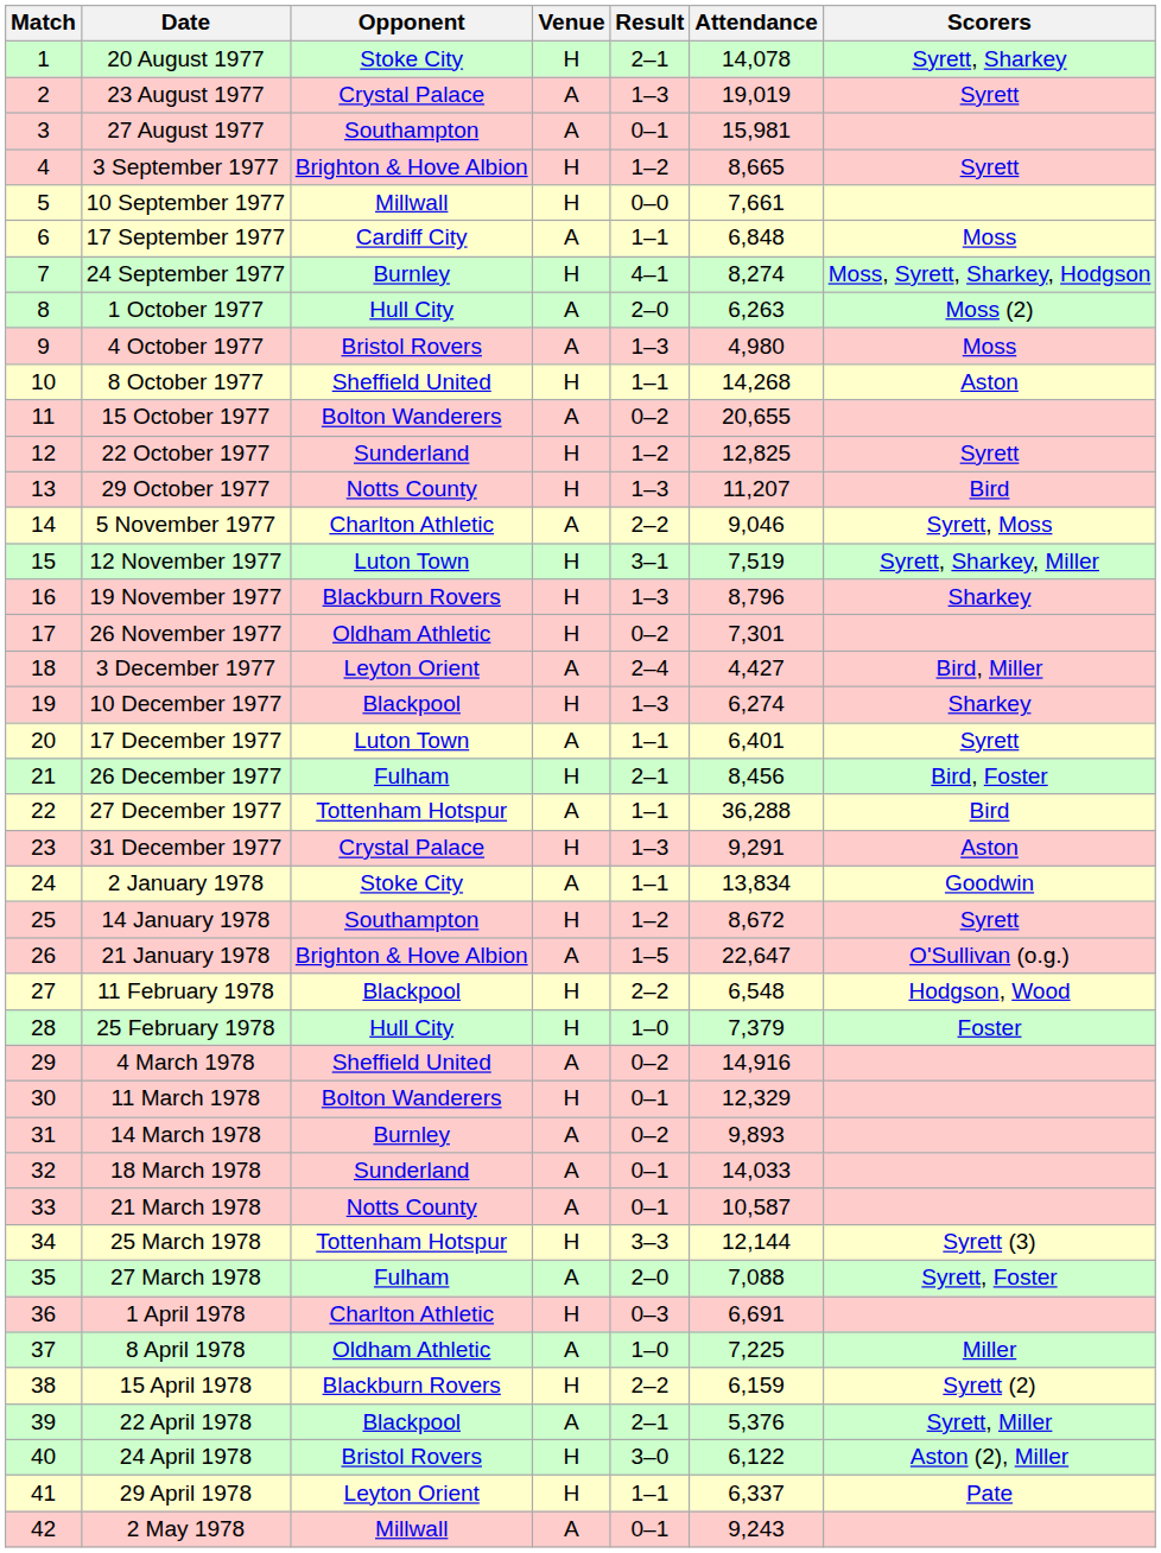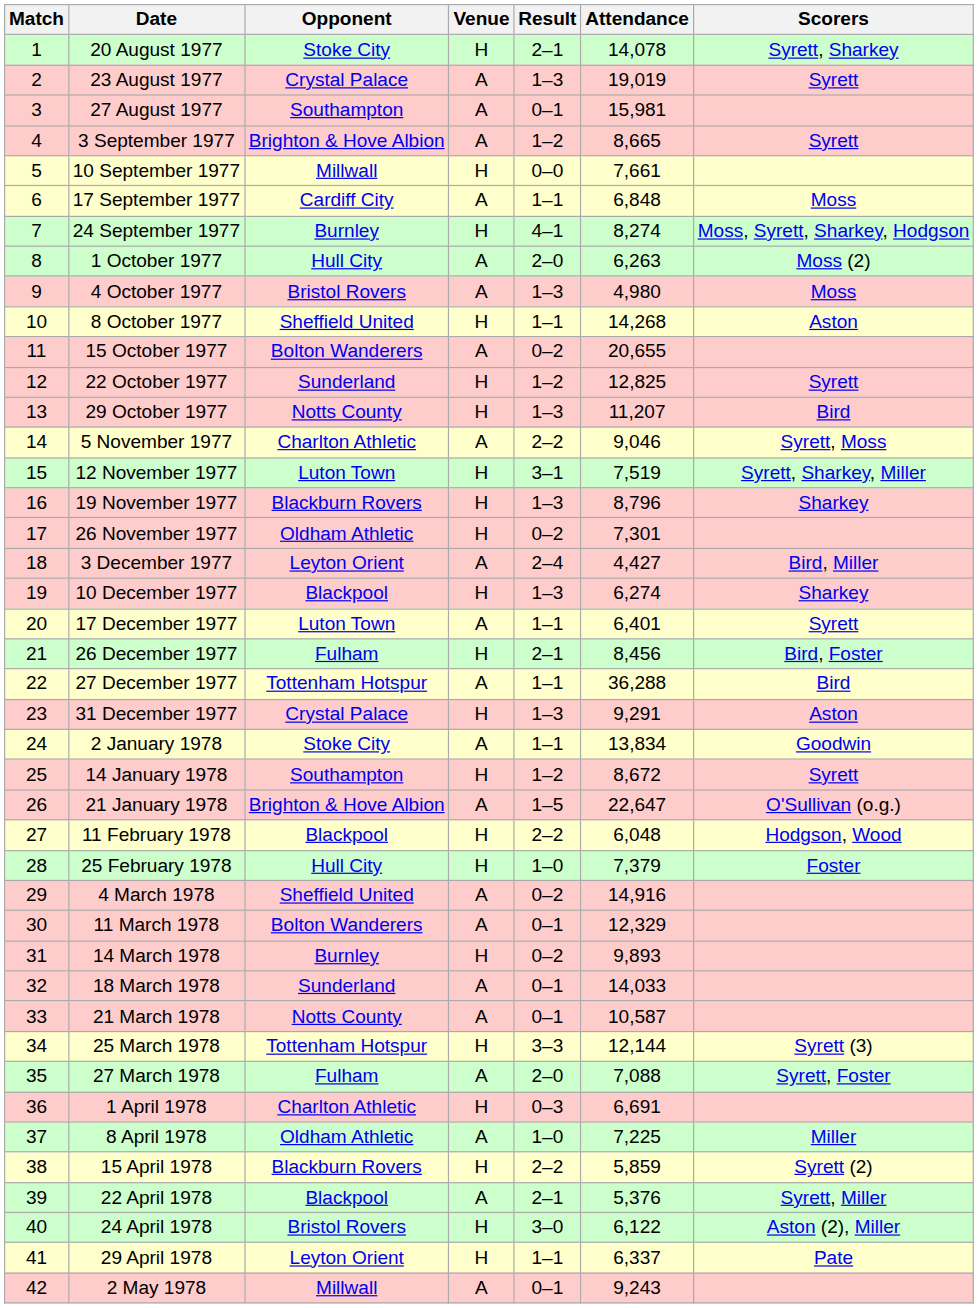 <table class="wikitable" style="font-size:100%; text-align:center">
 <tr>
 <th>Match</th>
 <th>Date</th>
 <th>Opponent</th>
 <th>Venue</th>
 <th>Result</th>
 <th>Attendance</th>
 <th>Scorers</th>
 </tr>
 <tr style="background: #CCFFCC;">
 <td>1</td>
 <td>20 August 1977</td>
 <td><a href='#'>Stoke City</a></td>
 <td>H</td>
 <td>2–1</td>
 <td>14,078</td>
 <td><a href='#'>Syrett</a>, <a href='#'>Sharkey</a></td>
 </tr>
 <tr style="background: #FFCCCC;">
 <td>2</td>
 <td>23 August 1977</td>
 <td><a href='#'>Crystal Palace</a></td>
 <td>A</td>
 <td>1–3</td>
 <td>19,019</td>
 <td><a href='#'>Syrett</a></td>
 </tr>
 <tr style="background: #FFCCCC;">
 <td>3</td>
 <td>27 August 1977</td>
 <td><a href='#'>Southampton</a></td>
 <td>A</td>
 <td>0–1</td>
 <td>15,981</td>
 <td></td>
 </tr>
 <tr style="background: #FFCCCC;">
 <td>4</td>
 <td>3 September 1977</td>
 <td><a href='#'>Brighton & Hove Albion</a></td>
-<td>H</td>
+<td>A</td>
 <td>1–2</td>
 <td>8,665</td>
 <td><a href='#'>Syrett</a></td>
 </tr>
 <tr style="background: #FFFFCC;">
 <td>5</td>
 <td>10 September 1977</td>
 <td><a href='#'>Millwall</a></td>
 <td>H</td>
 <td>0–0</td>
 <td>7,661</td>
 <td></td>
 </tr>
 <tr style="background: #FFFFCC;">
 <td>6</td>
 <td>17 September 1977</td>
 <td><a href='#'>Cardiff City</a></td>
 <td>A</td>
 <td>1–1</td>
 <td>6,848</td>
 <td><a href='#'>Moss</a></td>
 </tr>
 <tr style="background: #CCFFCC;">
 <td>7</td>
 <td>24 September 1977</td>
 <td><a href='#'>Burnley</a></td>
 <td>H</td>
 <td>4–1</td>
 <td>8,274</td>
 <td><a href='#'>Moss</a>, <a href='#'>Syrett</a>, <a href='#'>Sharkey</a>, <a href='#'>Hodgson</a></td>
 </tr>
 <tr style="background: #CCFFCC;">
 <td>8</td>
 <td>1 October 1977</td>
 <td><a href='#'>Hull City</a></td>
 <td>A</td>
 <td>2–0</td>
 <td>6,263</td>
 <td><a href='#'>Moss</a> (2)</td>
 </tr>
 <tr style="background: #FFCCCC;">
 <td>9</td>
 <td>4 October 1977</td>
 <td><a href='#'>Bristol Rovers</a></td>
 <td>A</td>
 <td>1–3</td>
 <td>4,980</td>
 <td><a href='#'>Moss</a></td>
 </tr>
 <tr style="background: #FFFFCC;">
 <td>10</td>
 <td>8 October 1977</td>
 <td><a href='#'>Sheffield United</a></td>
 <td>H</td>
 <td>1–1</td>
 <td>14,268</td>
 <td><a href='#'>Aston</a></td>
 </tr>
 <tr style="background: #FFCCCC;">
 <td>11</td>
 <td>15 October 1977</td>
 <td><a href='#'>Bolton Wanderers</a></td>
 <td>A</td>
 <td>0–2</td>
 <td>20,655</td>
 <td></td>
 </tr>
 <tr style="background: #FFCCCC;">
 <td>12</td>
 <td>22 October 1977</td>
 <td><a href='#'>Sunderland</a></td>
 <td>H</td>
 <td>1–2</td>
 <td>12,825</td>
 <td><a href='#'>Syrett</a></td>
 </tr>
 <tr style="background: #FFCCCC;">
 <td>13</td>
 <td>29 October 1977</td>
 <td><a href='#'>Notts County</a></td>
 <td>H</td>
 <td>1–3</td>
 <td>11,207</td>
 <td><a href='#'>Bird</a></td>
 </tr>
 <tr style="background: #FFFFCC;">
 <td>14</td>
 <td>5 November 1977</td>
 <td><a href='#'>Charlton Athletic</a></td>
 <td>A</td>
 <td>2–2</td>
 <td>9,046</td>
 <td><a href='#'>Syrett</a>, <a href='#'>Moss</a></td>
 </tr>
 <tr style="background: #CCFFCC;">
 <td>15</td>
 <td>12 November 1977</td>
 <td><a href='#'>Luton Town</a></td>
 <td>H</td>
 <td>3–1</td>
 <td>7,519</td>
 <td><a href='#'>Syrett</a>, <a href='#'>Sharkey</a>, <a href='#'>Miller</a></td>
 </tr>
 <tr style="background: #FFCCCC;">
 <td>16</td>
 <td>19 November 1977</td>
 <td><a href='#'>Blackburn Rovers</a></td>
 <td>H</td>
 <td>1–3</td>
 <td>8,796</td>
 <td><a href='#'>Sharkey</a></td>
 </tr>
 <tr style="background: #FFCCCC;">
 <td>17</td>
 <td>26 November 1977</td>
 <td><a href='#'>Oldham Athletic</a></td>
 <td>H</td>
 <td>0–2</td>
 <td>7,301</td>
 <td></td>
 </tr>
 <tr style="background: #FFCCCC;">
 <td>18</td>
 <td>3 December 1977</td>
 <td><a href='#'>Leyton Orient</a></td>
 <td>A</td>
 <td>2–4</td>
 <td>4,427</td>
 <td><a href='#'>Bird</a>, <a href='#'>Miller</a></td>
 </tr>
 <tr style="background: #FFCCCC;">
 <td>19</td>
 <td>10 December 1977</td>
 <td><a href='#'>Blackpool</a></td>
 <td>H</td>
 <td>1–3</td>
 <td>6,274</td>
 <td><a href='#'>Sharkey</a></td>
 </tr>
 <tr style="background: #FFFFCC;">
 <td>20</td>
 <td>17 December 1977</td>
 <td><a href='#'>Luton Town</a></td>
 <td>A</td>
 <td>1–1</td>
 <td>6,401</td>
 <td><a href='#'>Syrett</a></td>
 </tr>
 <tr style="background: #CCFFCC;">
 <td>21</td>
 <td>26 December 1977</td>
 <td><a href='#'>Fulham</a></td>
 <td>H</td>
 <td>2–1</td>
 <td>8,456</td>
 <td><a href='#'>Bird</a>, <a href='#'>Foster</a></td>
 </tr>
 <tr style="background: #FFFFCC;">
 <td>22</td>
 <td>27 December 1977</td>
 <td><a href='#'>Tottenham Hotspur</a></td>
 <td>A</td>
 <td>1–1</td>
 <td>36,288</td>
 <td><a href='#'>Bird</a></td>
 </tr>
 <tr style="background: #FFCCCC;">
 <td>23</td>
 <td>31 December 1977</td>
 <td><a href='#'>Crystal Palace</a></td>
 <td>H</td>
 <td>1–3</td>
 <td>9,291</td>
 <td><a href='#'>Aston</a></td>
 </tr>
 <tr style="background: #FFFFCC;">
 <td>24</td>
 <td>2 January 1978</td>
 <td><a href='#'>Stoke City</a></td>
 <td>A</td>
 <td>1–1</td>
 <td>13,834</td>
 <td><a href='#'>Goodwin</a></td>
 </tr>
 <tr style="background: #FFCCCC;">
 <td>25</td>
 <td>14 January 1978</td>
 <td><a href='#'>Southampton</a></td>
 <td>H</td>
 <td>1–2</td>
 <td>8,672</td>
 <td><a href='#'>Syrett</a></td>
 </tr>
 <tr style="background: #FFCCCC;">
 <td>26</td>
 <td>21 January 1978</td>
 <td><a href='#'>Brighton & Hove Albion</a></td>
 <td>A</td>
 <td>1–5</td>
 <td>22,647</td>
 <td><a href='#'>O'Sullivan</a> (o.g.)</td>
 </tr>
 <tr style="background: #FFFFCC;">
 <td>27</td>
 <td>11 February 1978</td>
 <td><a href='#'>Blackpool</a></td>
 <td>H</td>
 <td>2–2</td>
-<td>6,548</td>
+<td>6,048</td>
 <td><a href='#'>Hodgson</a>, <a href='#'>Wood</a></td>
 </tr>
 <tr style="background: #CCFFCC;">
 <td>28</td>
 <td>25 February 1978</td>
 <td><a href='#'>Hull City</a></td>
 <td>H</td>
 <td>1–0</td>
 <td>7,379</td>
 <td><a href='#'>Foster</a></td>
 </tr>
 <tr style="background: #FFCCCC;">
 <td>29</td>
 <td>4 March 1978</td>
 <td><a href='#'>Sheffield United</a></td>
 <td>A</td>
 <td>0–2</td>
 <td>14,916</td>
 <td></td>
 </tr>
 <tr style="background: #FFCCCC;">
 <td>30</td>
 <td>11 March 1978</td>
 <td><a href='#'>Bolton Wanderers</a></td>
-<td>H</td>
+<td>A</td>
 <td>0–1</td>
 <td>12,329</td>
 <td></td>
 </tr>
 <tr style="background: #FFCCCC;">
 <td>31</td>
 <td>14 March 1978</td>
 <td><a href='#'>Burnley</a></td>
-<td>A</td>
+<td>H</td>
 <td>0–2</td>
 <td>9,893</td>
 <td></td>
 </tr>
 <tr style="background: #FFCCCC;">
 <td>32</td>
 <td>18 March 1978</td>
 <td><a href='#'>Sunderland</a></td>
 <td>A</td>
 <td>0–1</td>
 <td>14,033</td>
 <td></td>
 </tr>
 <tr style="background: #FFCCCC;">
 <td>33</td>
 <td>21 March 1978</td>
 <td><a href='#'>Notts County</a></td>
 <td>A</td>
 <td>0–1</td>
 <td>10,587</td>
 <td></td>
 </tr>
 <tr style="background: #FFFFCC;">
 <td>34</td>
 <td>25 March 1978</td>
 <td><a href='#'>Tottenham Hotspur</a></td>
 <td>H</td>
 <td>3–3</td>
 <td>12,144</td>
 <td><a href='#'>Syrett</a> (3)</td>
 </tr>
 <tr style="background: #CCFFCC;">
 <td>35</td>
 <td>27 March 1978</td>
 <td><a href='#'>Fulham</a></td>
 <td>A</td>
 <td>2–0</td>
 <td>7,088</td>
 <td><a href='#'>Syrett</a>, <a href='#'>Foster</a></td>
 </tr>
 <tr style="background: #FFCCCC;">
 <td>36</td>
 <td>1 April 1978</td>
 <td><a href='#'>Charlton Athletic</a></td>
 <td>H</td>
 <td>0–3</td>
 <td>6,691</td>
 <td></td>
 </tr>
 <tr style="background: #CCFFCC;">
 <td>37</td>
 <td>8 April 1978</td>
 <td><a href='#'>Oldham Athletic</a></td>
 <td>A</td>
 <td>1–0</td>
 <td>7,225</td>
 <td><a href='#'>Miller</a></td>
 </tr>
 <tr style="background: #FFFFCC;">
 <td>38</td>
 <td>15 April 1978</td>
 <td><a href='#'>Blackburn Rovers</a></td>
 <td>H</td>
 <td>2–2</td>
-<td>6,159</td>
+<td>5,859</td>
 <td><a href='#'>Syrett</a> (2)</td>
 </tr>
 <tr style="background: #CCFFCC;">
 <td>39</td>
 <td>22 April 1978</td>
 <td><a href='#'>Blackpool</a></td>
 <td>A</td>
 <td>2–1</td>
 <td>5,376</td>
 <td><a href='#'>Syrett</a>, <a href='#'>Miller</a></td>
 </tr>
 <tr style="background: #CCFFCC;">
 <td>40</td>
 <td>24 April 1978</td>
 <td><a href='#'>Bristol Rovers</a></td>
 <td>H</td>
 <td>3–0</td>
 <td>6,122</td>
 <td><a href='#'>Aston</a> (2), <a href='#'>Miller</a></td>
 </tr>
 <tr style="background: #FFFFCC;">
 <td>41</td>
 <td>29 April 1978</td>
 <td><a href='#'>Leyton Orient</a></td>
 <td>H</td>
 <td>1–1</td>
 <td>6,337</td>
 <td><a href='#'>Pate</a></td>
 </tr>
 <tr style="background: #FFCCCC;">
 <td>42</td>
 <td>2 May 1978</td>
 <td><a href='#'>Millwall</a></td>
 <td>A</td>
 <td>0–1</td>
 <td>9,243</td>
 <td></td>
 </tr>
 </table>
